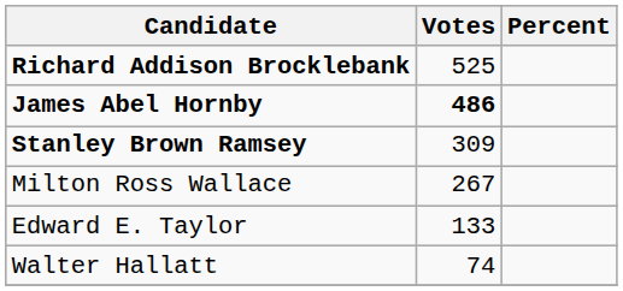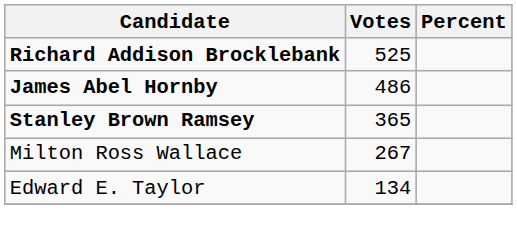 <table class="wikitable">
 <tr>
 <th>Candidate</th>
 <th>Votes</th>
 <th>Percent</th>
 </tr>
 <tr>
 <td style="font-weight:bold;">Richard Addison Brocklebank</td>
 <td style="text-align:right;">525</td>
 <td style="text-align:right;"></td>
 </tr>
 <tr>
 <td style="font-weight:bold;">James Abel Hornby</td>
-<td style="text-align:right;"><strong>486</strong></td>
+<td style="text-align:right;">486</td>
 <td style="text-align:right;"></td>
 </tr>
 <tr>
 <td style="font-weight:bold;">Stanley Brown Ramsey</td>
-<td style="text-align:right;">309</td>
+<td style="text-align:right;">365</td>
 <td style="text-align:right;"></td>
 </tr>
 <tr>
 <td>Milton Ross Wallace</td>
 <td style="text-align:right;">267</td>
 <td style="text-align:right;"></td>
 </tr>
 <tr>
 <td>Edward E. Taylor</td>
-<td style="text-align:right;">133</td>
-<td style="text-align:right;"></td>
-</tr>
-<tr>
-<td>Walter Hallatt</td>
-<td style="text-align:right;">74</td>
+<td style="text-align:right;">134</td>
 <td style="text-align:right;"></td>
 </tr>
 <tr>
 </tr>
 </table>
